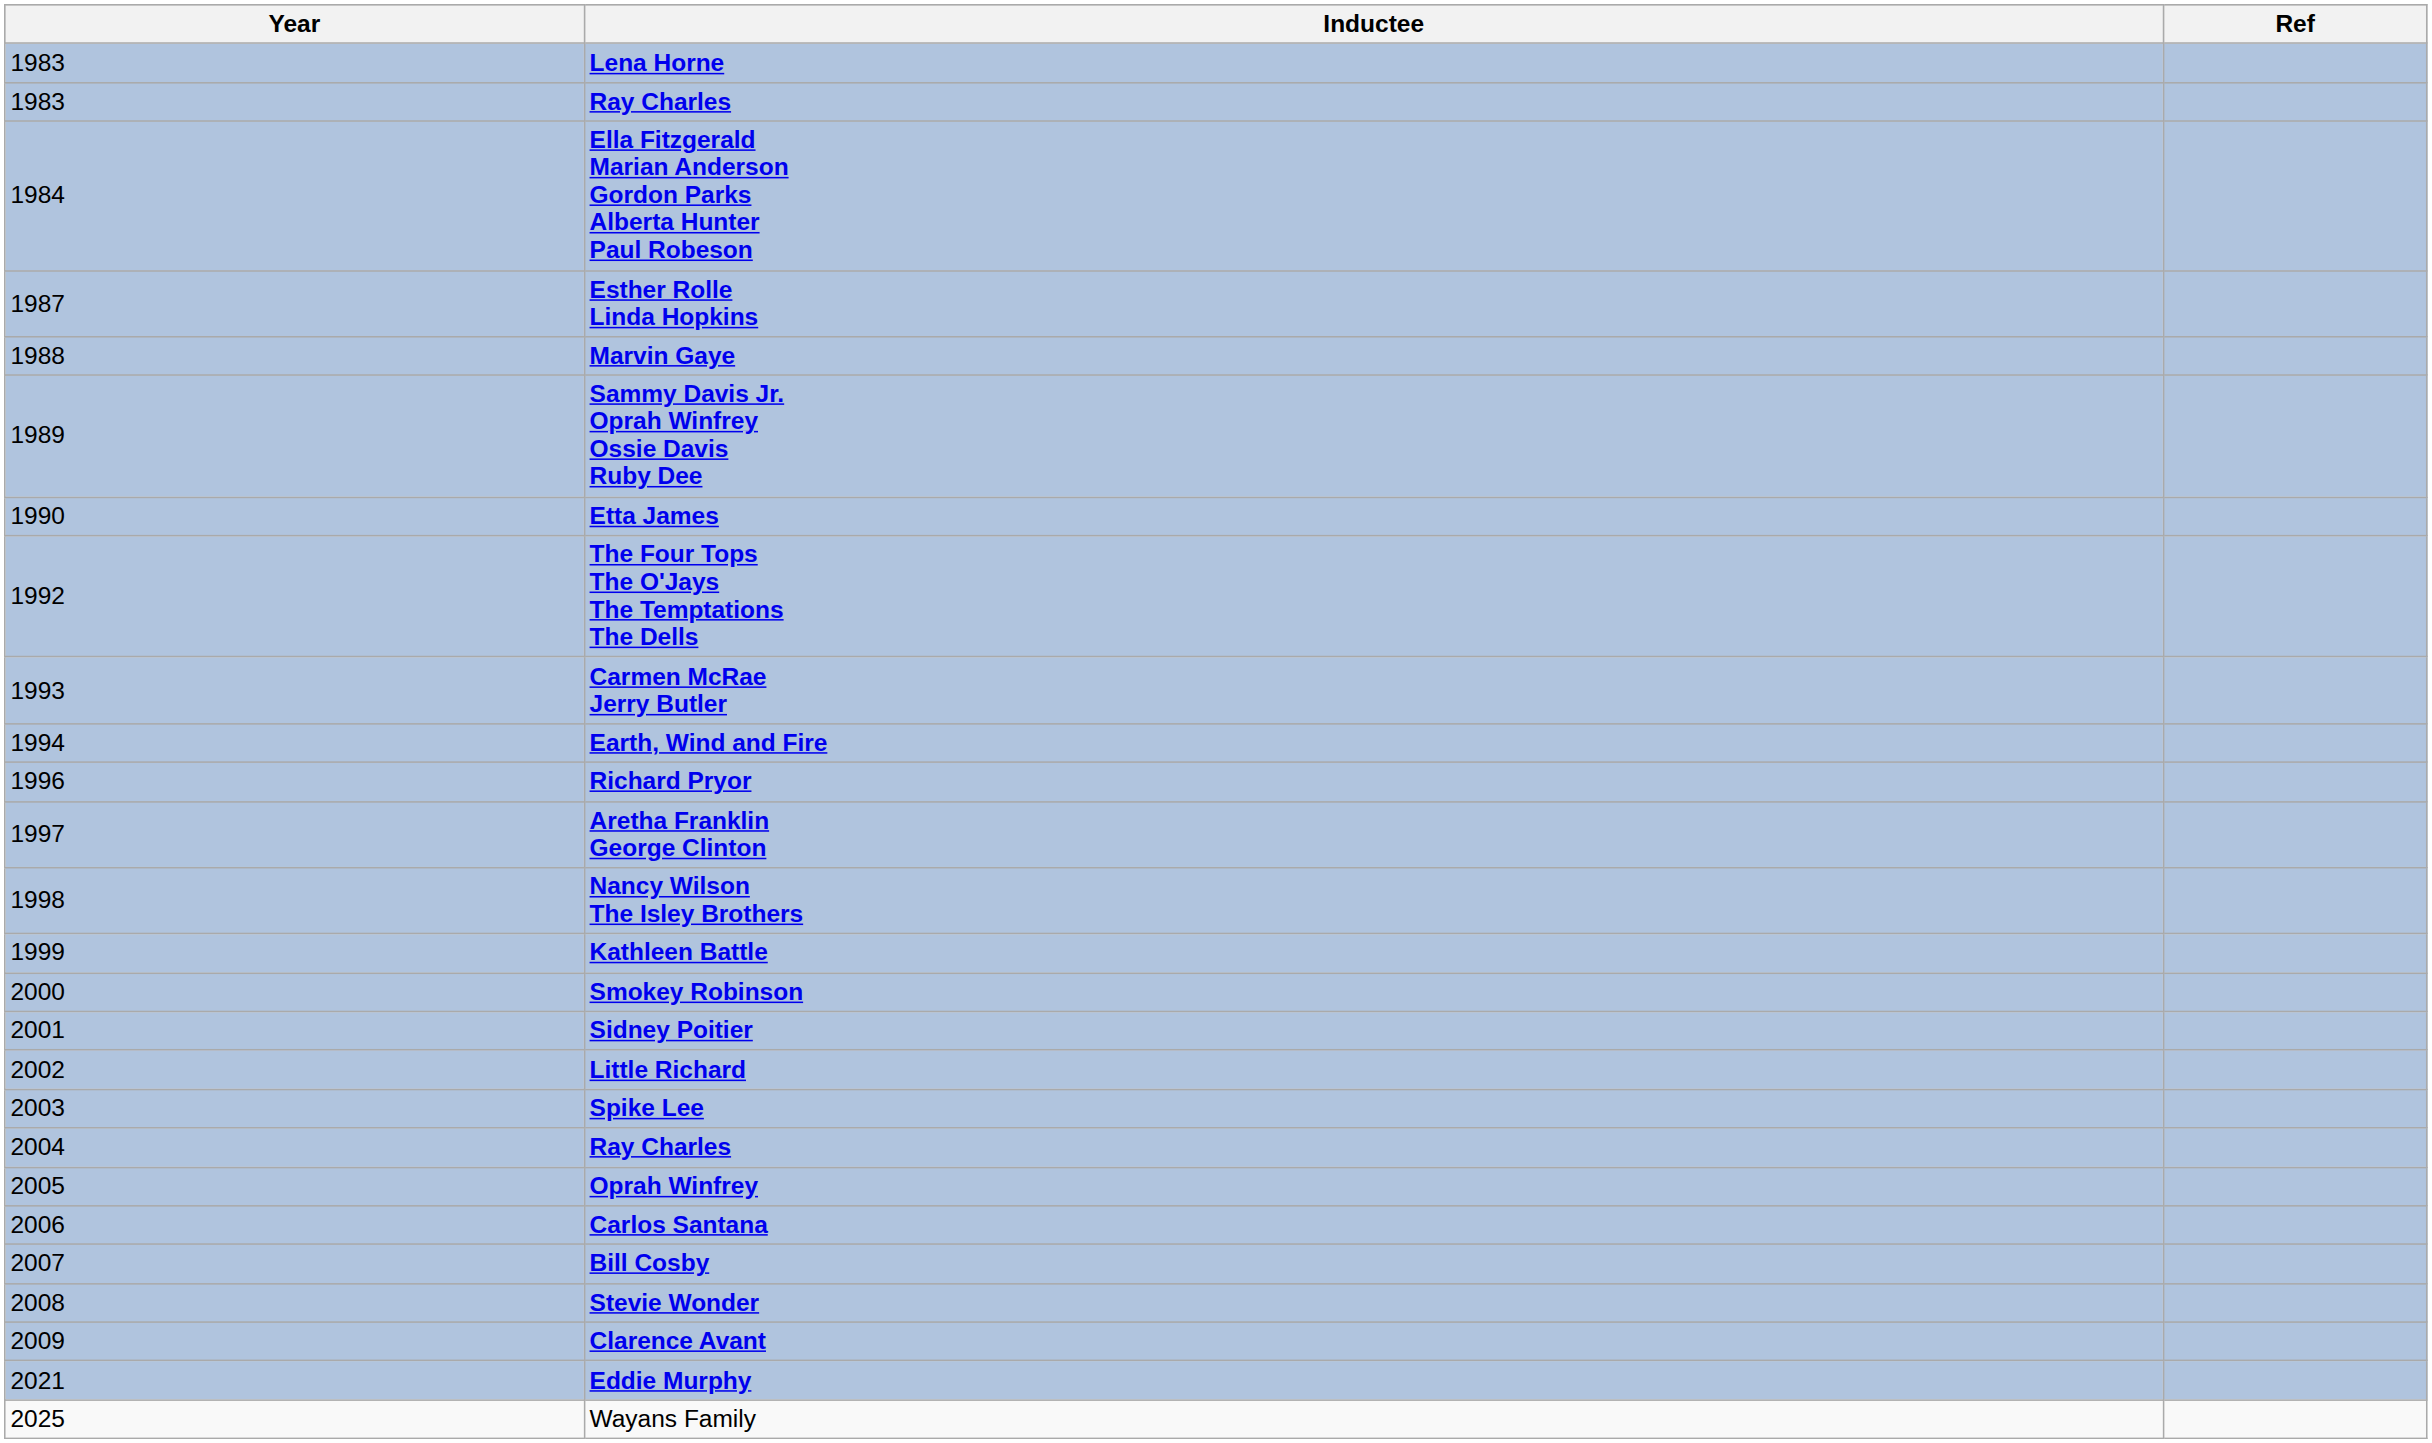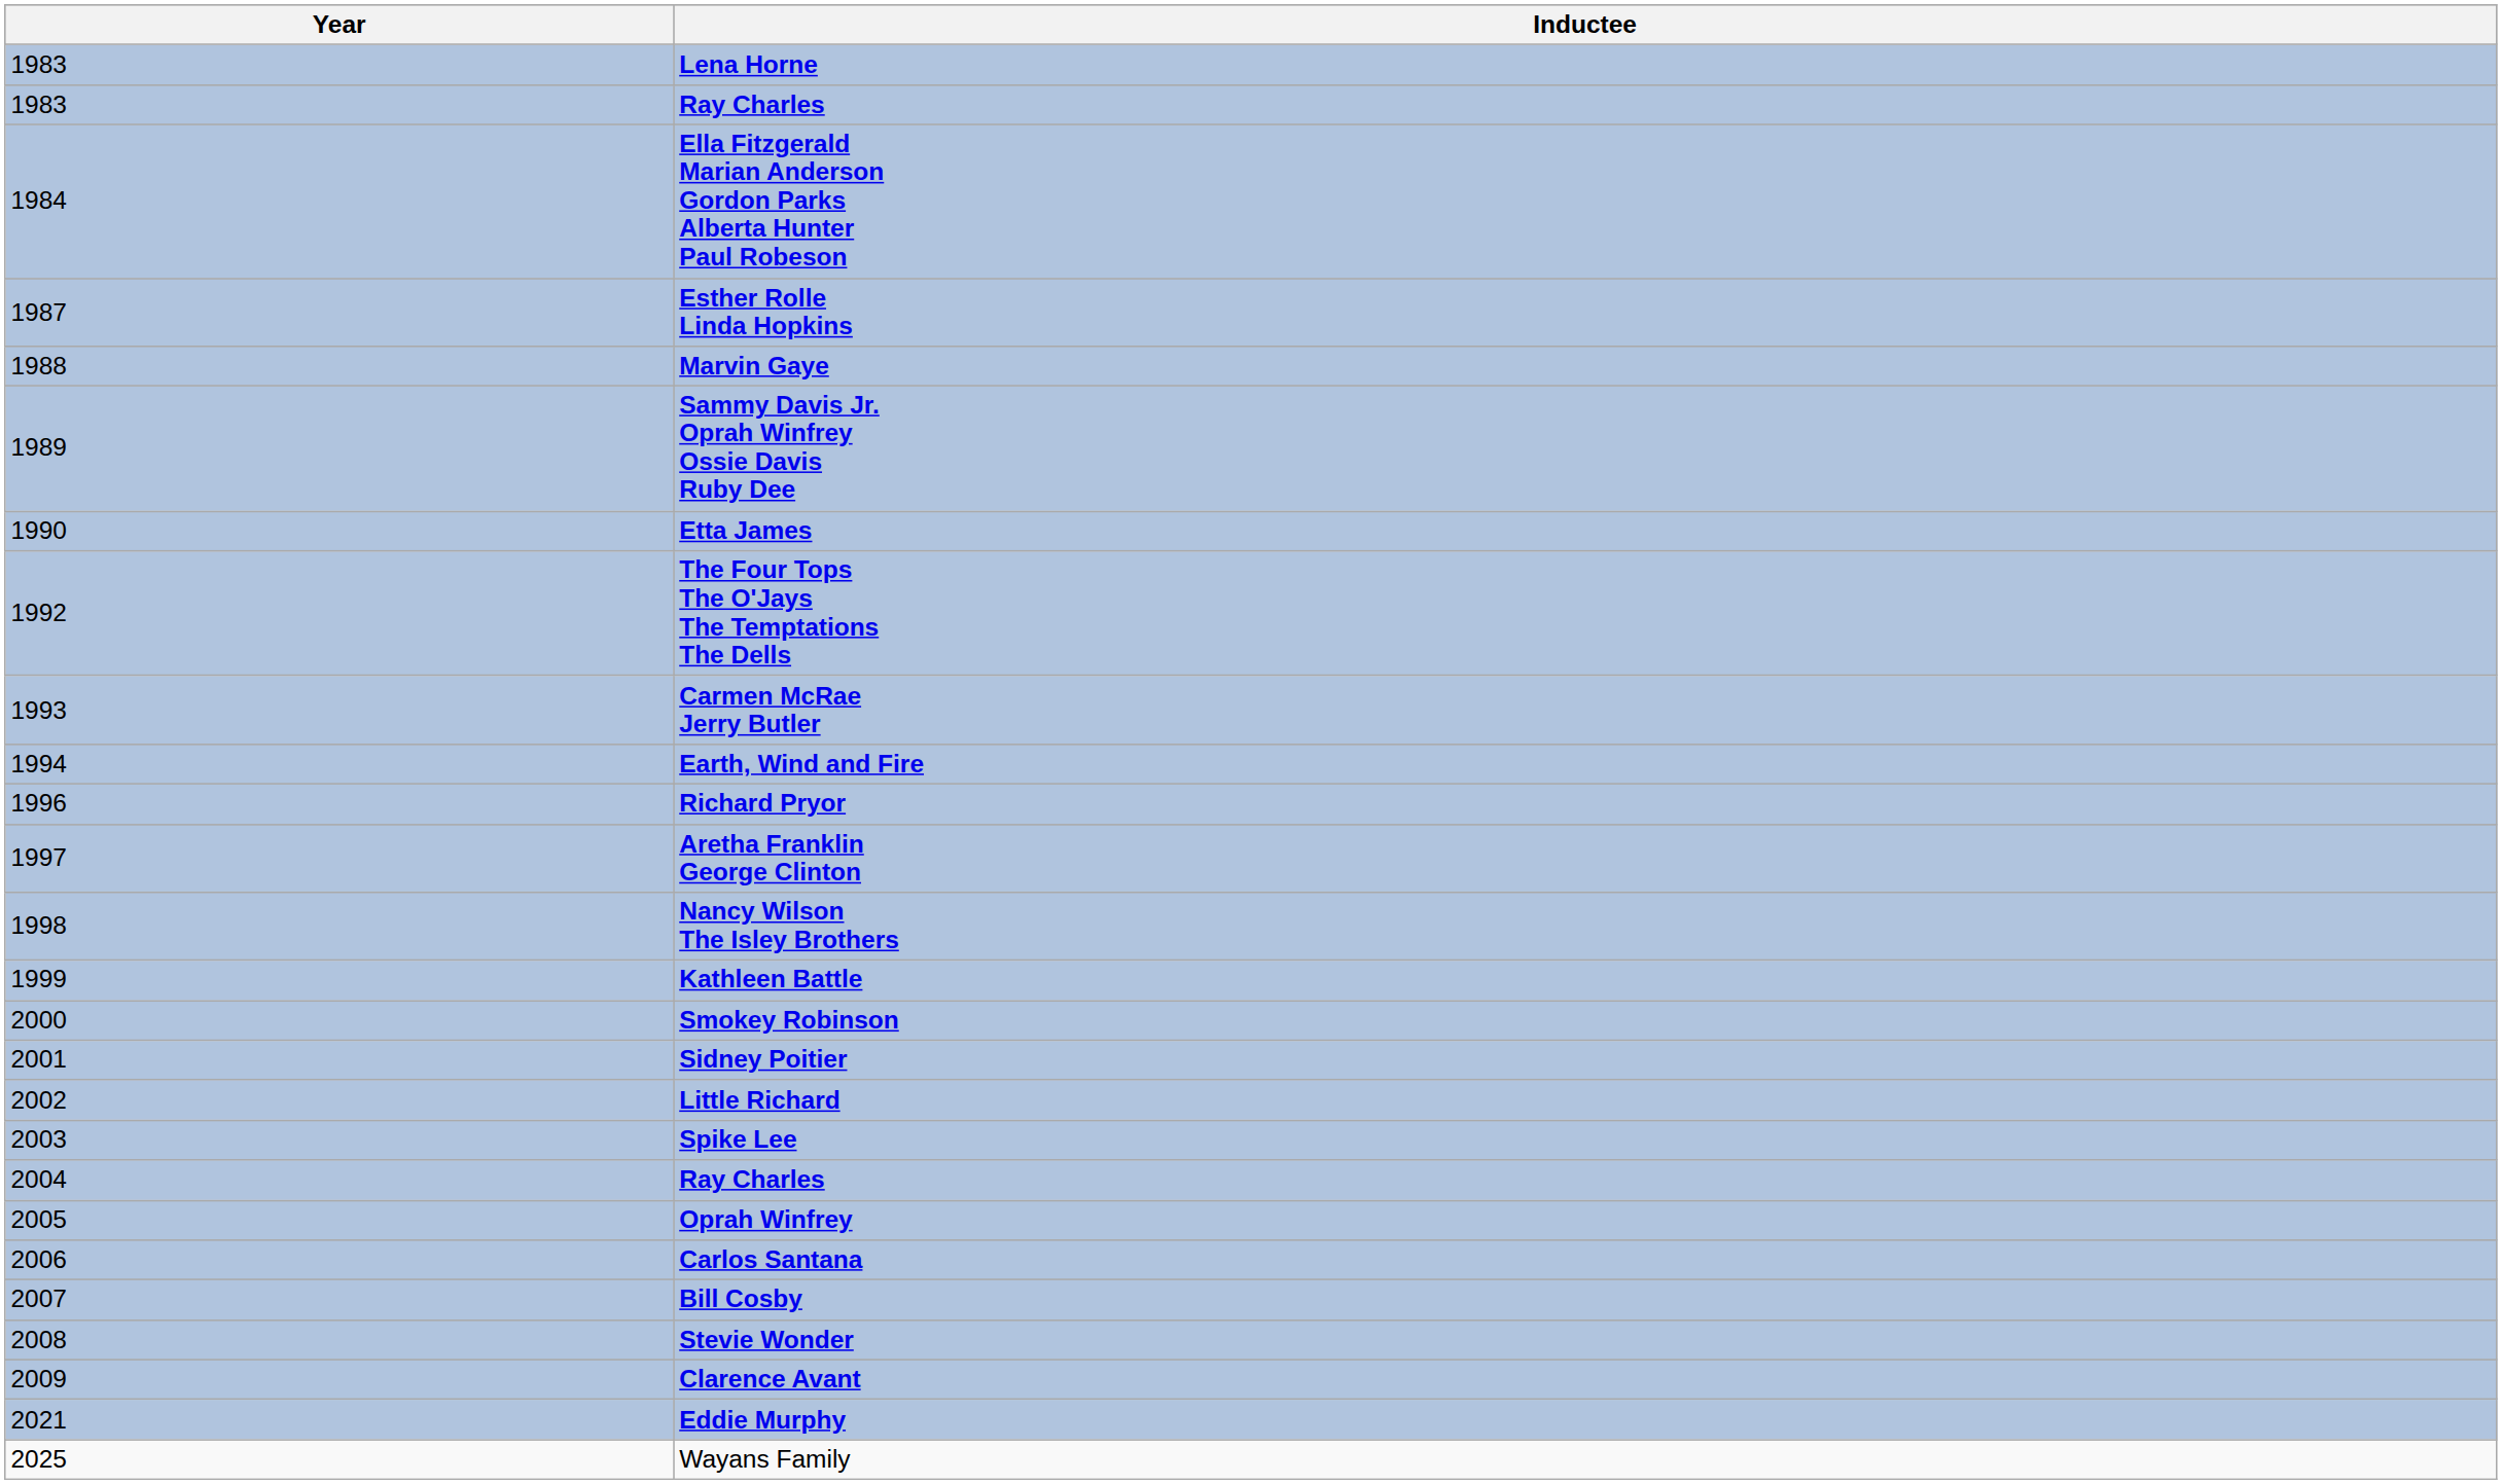 <table class="wikitable" style="width:100%;">
 <tr style="background:#bebebe;">
 <th style="width:11%;">Year</th>
 <th style="width:30%;">Inductee</th>
-<th style="width:5%;">Ref</th>
 </tr>
 <tr style="background:#B0C4DE">
 <td>1983</td>
 <td><strong><a href='#'>Lena Horne</a></strong></td>
-<td></td>
 </tr>
 <tr style="background:#B0C4DE">
 <td>1983</td>
 <td><strong><a href='#'>Ray Charles</a></strong></td>
-<td></td>
 </tr>
 <tr style="background:#B0C4DE">
 <td>1984</td>
 <td><strong><a href='#'>Ella Fitzgerald</a><br><a href='#'>Marian Anderson</a><br><a href='#'>Gordon Parks</a><br><a href='#'>Alberta Hunter</a><br><a href='#'>Paul Robeson</a></strong></td>
-<td></td>
 </tr>
 <tr style="background:#B0C4DE">
 <td>1987</td>
 <td><strong><a href='#'>Esther Rolle</a><br><a href='#'>Linda Hopkins</a></strong></td>
-<td></td>
 </tr>
 <tr style="background:#B0C4DE">
 <td>1988</td>
 <td><strong> <a href='#'>Marvin Gaye</a></strong></td>
-<td></td>
 </tr>
 <tr style="background:#B0C4DE">
 <td>1989</td>
 <td><strong><a href='#'>Sammy Davis Jr.</a><br><a href='#'>Oprah Winfrey</a><br><a href='#'>Ossie Davis</a><br><a href='#'>Ruby Dee</a></strong></td>
-<td></td>
 </tr>
 <tr style="background:#B0C4DE">
 <td>1990</td>
 <td><strong><a href='#'>Etta James</a></strong></td>
-<td></td>
 </tr>
 <tr style="background:#B0C4DE">
 <td>1992</td>
 <td><strong><a href='#'>The Four Tops</a><br><a href='#'>The O'Jays</a><br><a href='#'>The Temptations</a><br><a href='#'>The Dells</a></strong></td>
-<td></td>
 </tr>
 <tr style="background:#B0C4DE">
 <td>1993</td>
 <td><strong><a href='#'>Carmen McRae</a><br><a href='#'>Jerry Butler</a></strong></td>
-<td></td>
 </tr>
 <tr style="background:#B0C4DE">
 <td>1994</td>
 <td><strong><a href='#'>Earth, Wind and Fire</a></strong></td>
-<td></td>
 </tr>
 <tr style="background:#B0C4DE">
 <td>1996</td>
 <td><strong><a href='#'>Richard Pryor</a></strong></td>
-<td></td>
 </tr>
 <tr style="background:#B0C4DE">
 <td>1997</td>
 <td><strong><a href='#'>Aretha Franklin</a><br><a href='#'>George Clinton</a></strong></td>
-<td></td>
 </tr>
 <tr style="background:#B0C4DE">
 <td>1998</td>
 <td><strong><a href='#'>Nancy Wilson</a><br><a href='#'>The Isley Brothers</a></strong></td>
-<td></td>
 </tr>
 <tr style="background:#B0C4DE">
 <td>1999</td>
 <td><strong><a href='#'>Kathleen Battle</a></strong></td>
-<td></td>
 </tr>
 <tr style="background:#B0C4DE">
 <td>2000</td>
 <td><strong><a href='#'>Smokey Robinson</a></strong></td>
-<td></td>
 </tr>
 <tr style="background:#B0C4DE">
 <td>2001</td>
 <td><strong><a href='#'>Sidney Poitier</a></strong></td>
-<td></td>
 </tr>
 <tr style="background:#B0C4DE">
 <td>2002</td>
 <td><strong><a href='#'>Little Richard</a></strong></td>
-<td></td>
 </tr>
 <tr style="background:#B0C4DE">
 <td>2003</td>
 <td><strong><a href='#'>Spike Lee</a></strong></td>
-<td></td>
 </tr>
 <tr style="background:#B0C4DE">
 <td>2004</td>
 <td><strong><a href='#'>Ray Charles</a></strong></td>
-<td></td>
 </tr>
 <tr style="background:#B0C4DE">
 <td>2005</td>
 <td><strong><a href='#'>Oprah Winfrey</a></strong></td>
-<td></td>
 </tr>
 <tr style="background:#B0C4DE">
 <td>2006</td>
 <td><strong><a href='#'>Carlos Santana</a></strong></td>
-<td></td>
 </tr>
 <tr style="background:#B0C4DE">
 <td>2007</td>
 <td><strong><a href='#'>Bill Cosby</a></strong></td>
-<td></td>
 </tr>
 <tr style="background:#B0C4DE">
 <td>2008</td>
 <td><strong><a href='#'>Stevie Wonder</a></strong></td>
-<td></td>
 </tr>
 <tr style="background:#B0C4DE">
 <td>2009</td>
 <td><strong><a href='#'>Clarence Avant</a></strong></td>
-<td></td>
 </tr>
 <tr style="background:#B0C4DE">
 <td>2021</td>
 <td><strong><a href='#'>Eddie Murphy</a></strong></td>
-<td></td>
 </tr>
 <tr>
 <td>2025</td>
 <td>Wayans Family</td>
-<td></td>
 </tr>
 </table>
